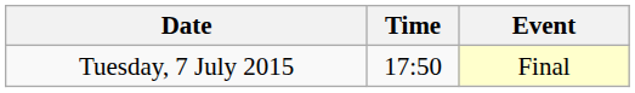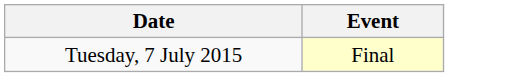 <table class = "wikitable" style="text-align:center;">
 <tr>
 <th width=220>Date</th>
-<th width=50>Time</th>
 <th width=100>Event</th>
 </tr>
 <tr>
 <td>Tuesday, 7 July 2015</td>
-<td>17:50</td>
 <td bgcolor=ffffcc>Final</td>
 </tr>
 </table>
